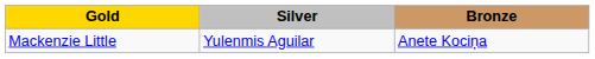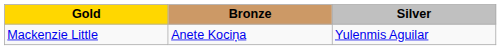 <table class="wikitable" style="text-align:left">
 <tr align="center">
 <td width=200 bgcolor=gold><strong>Gold</strong></td>
+<td width=200 bgcolor=CC9966><strong>Bronze</strong></td>
 <td width=200 bgcolor=silver><strong>Silver</strong></td>
-<td width=200 bgcolor=CC9966><strong>Bronze</strong></td>
 </tr>
 <tr>
 <td><a href='#'>Mackenzie Little</a><br></td>
+<td><a href='#'>Anete Kociņa</a><br></td>
 <td><a href='#'>Yulenmis Aguilar</a><br></td>
-<td><a href='#'>Anete Kociņa</a><br></td>
 </tr>
 </table>
